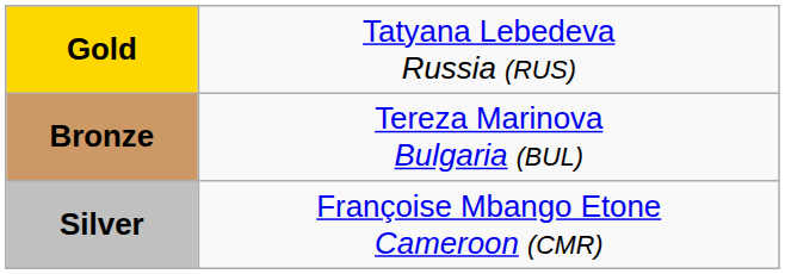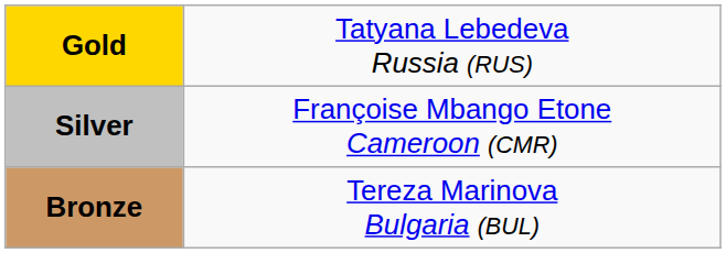 <table class="wikitable" style=" text-align:center; font-size:110%;" width="35%">
 <tr>
 <td bgcolor="gold"><strong>Gold</strong></td>
 <td> <a href='#'>Tatyana Lebedeva</a><br><em>Russia <small>(RUS)</small></em></td>
 </tr>
 <tr>
+<td bgcolor="silver"><strong>Silver</strong></td>
+<td> <a href='#'>Françoise Mbango Etone</a><br><em><a href='#'>Cameroon</a> <small>(CMR)</small></em></td>
+</tr>
+<tr>
 <td bgcolor="CC9966"><strong>Bronze</strong></td>
 <td> <a href='#'>Tereza Marinova</a><br><em><a href='#'>Bulgaria</a> <small>(BUL)</small></em></td>
 </tr>
-<tr>
-<td bgcolor="silver"><strong>Silver</strong></td>
-<td> <a href='#'>Françoise Mbango Etone</a><br><em><a href='#'>Cameroon</a> <small>(CMR)</small></em></td>
-</tr>
 </table>
